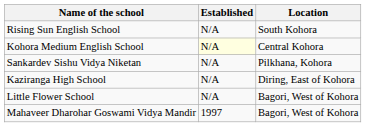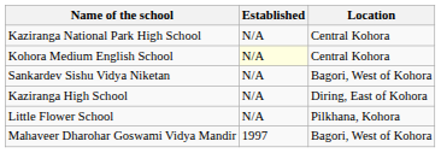 <table class="wikitable">
 <tr>
 <th>Name of the school</th>
 <th>Established</th>
 <th>Location</th>
 </tr>
 <tr>
-<td>Rising Sun English School</td>
+<td>Kaziranga National Park High School</td>
 <td>N/A</td>
-<td>South Kohora</td>
+<td>Central Kohora</td>
 </tr>
 <tr>
 <td>Kohora Medium English School</td>
 <td style="background: lightyellow;">N/A</td>
 <td>Central Kohora</td>
 </tr>
 <tr>
 <td>Sankardev Sishu Vidya Niketan</td>
 <td>N/A</td>
-<td>Pilkhana, Kohora</td>
+<td>Bagori, West of Kohora</td>
 </tr>
 <tr>
 <td>Kaziranga High School</td>
 <td>N/A</td>
 <td>Diring, East of Kohora</td>
 </tr>
 <tr>
 <td>Little Flower School</td>
 <td>N/A</td>
-<td>Bagori, West of Kohora</td>
+<td>Pilkhana, Kohora</td>
 </tr>
 <tr>
 <td>Mahaveer Dharohar Goswami Vidya Mandir</td>
 <td>1997</td>
 <td>Bagori, West of Kohora</td>
 </tr>
 </table>
